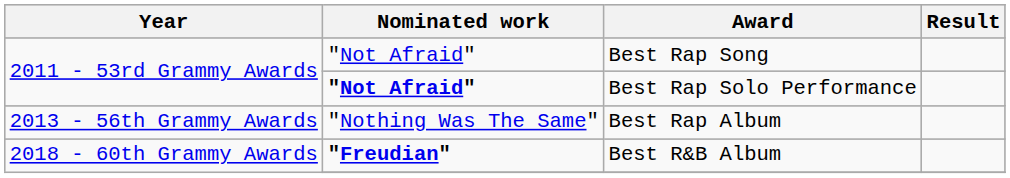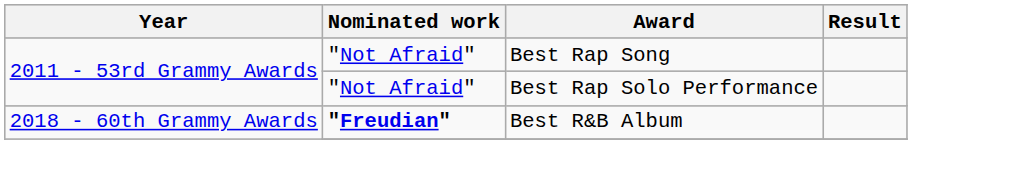 <table class="wikitable">
 <tr>
 <th>Year</th>
 <th>Nominated work</th>
 <th>Award</th>
 <th>Result</th>
 </tr>
 <tr>
 <td rowspan=2><a href='#'>2011 - 53rd Grammy Awards</a></td>
 <td>"<a href='#'>Not Afraid</a>" </td>
 <td>Best Rap Song</td>
 <td></td>
 </tr>
 <tr>
-<td><strong>"<a href='#'>Not Afraid</a>" </strong></td>
+<td>"<a href='#'>Not Afraid</a>" </td>
 <td>Best Rap Solo Performance</td>
-<td></td>
-</tr>
-<tr>
-<td><a href='#'>2013 - 56th Grammy Awards</a></td>
-<td>"<a href='#'>Nothing Was The Same</a>" </td>
-<td>Best Rap Album</td>
 <td></td>
 </tr>
 <tr>
 <td rowspan=2><a href='#'>2018 - 60th Grammy Awards</a></td>
 <td><strong>"<a href='#'>Freudian</a>" </strong></td>
 <td>Best R&B Album</td>
 <td></td>
 </tr>
 <tr>
 </tr>
 </table>
